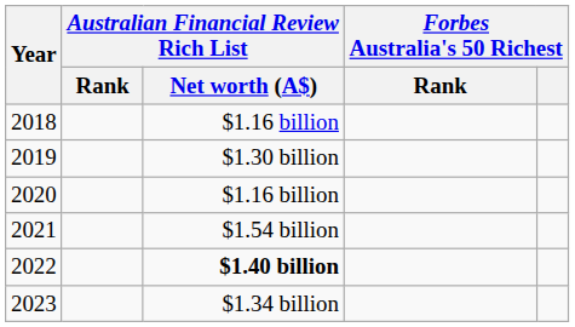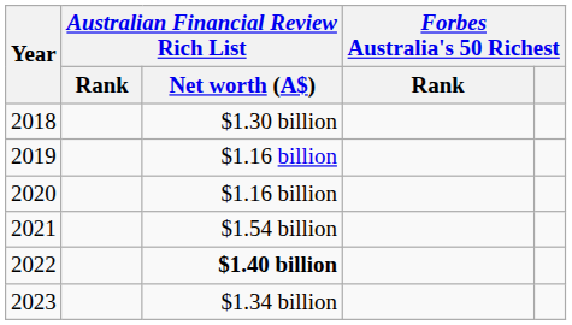 <table class="wikitable">
 <tr>
 <th rowspan=2>Year</th>
 <th colspan=2><em><a href='#'>Australian Financial Review</a></em><br><a href='#'>Rich List</a></th>
 <th colspan=2><em><a href='#'>Forbes</a></em><br><a href='#'>Australia's 50 Richest</a></th>
 </tr>
 <tr>
 <th>Rank</th>
 <th><a href='#'>Net worth</a> (<a href='#'>A$</a>)</th>
 <th>Rank</th>
 <th></th>
 </tr>
 <tr>
 <td>2018</td>
 <td align="center"> </td>
-<td align="right">$1.16 <a href='#'>billion</a> </td>
+<td align="right">$1.30 billion </td>
 <td align="center"></td>
 <td align="right"></td>
 </tr>
 <tr>
 <td>2019</td>
 <td align="center"></td>
-<td align="right">$1.30 billion </td>
+<td align="right">$1.16 <a href='#'>billion</a> </td>
 <td align="center"></td>
 <td align="right"></td>
 </tr>
 <tr>
 <td>2020</td>
 <td align="center"></td>
 <td align="right">$1.16 billion </td>
 <td align="center"></td>
 <td align="right"></td>
 </tr>
 <tr>
 <td>2021</td>
 <td align="center"></td>
 <td align="right">$1.54 billion </td>
 <td align="center"></td>
 <td align="right"></td>
 </tr>
 <tr>
 <td>2022</td>
 <td align="center"></td>
 <td align="right"><strong>$1.40 billion </strong></td>
 <td align="center"></td>
 <td align="right"></td>
 </tr>
 <tr>
 <td>2023</td>
 <td align="center"></td>
 <td align="right">$1.34 billion </td>
 <td align="center"></td>
 <td align="right"></td>
 </tr>
 </table>
